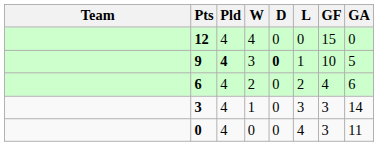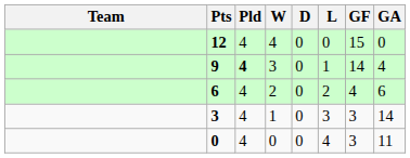 <table class="wikitable">
 <tr>
 <th width=200>Team</th>
 <th width=20>Pts</th>
 <th width=20>Pld</th>
 <th width=20>W</th>
 <th width=20>D</th>
 <th width=20>L</th>
 <th width=20>GF</th>
 <th width=20>GA</th>
 </tr>
 <tr style="background:#ccffcc">
 <td style="text-align:left"></td>
 <td><strong>12</strong></td>
 <td>4</td>
 <td>4</td>
 <td>0</td>
 <td>0</td>
 <td>15</td>
 <td>0</td>
 </tr>
 <tr style="background:#ccffcc">
 <td style="text-align:left"></td>
 <td><strong>9</strong></td>
 <td><strong>4</strong></td>
 <td>3</td>
-<td><strong>0</strong></td>
+<td>0</td>
 <td>1</td>
-<td>10</td>
-<td>5</td>
+<td>14</td>
+<td>4</td>
 </tr>
 <tr style="background:#ccffcc">
 <td style="text-align:left"></td>
 <td><strong>6</strong></td>
 <td>4</td>
 <td>2</td>
 <td>0</td>
 <td>2</td>
 <td>4</td>
 <td>6</td>
 </tr>
 <tr>
 <td style="text-align:left"></td>
 <td><strong>3</strong></td>
 <td>4</td>
 <td>1</td>
 <td>0</td>
 <td>3</td>
 <td>3</td>
 <td>14</td>
 </tr>
 <tr>
 <td style="text-align:left"></td>
 <td><strong>0</strong></td>
 <td>4</td>
 <td>0</td>
 <td>0</td>
 <td>4</td>
 <td>3</td>
 <td>11</td>
 </tr>
 </table>
